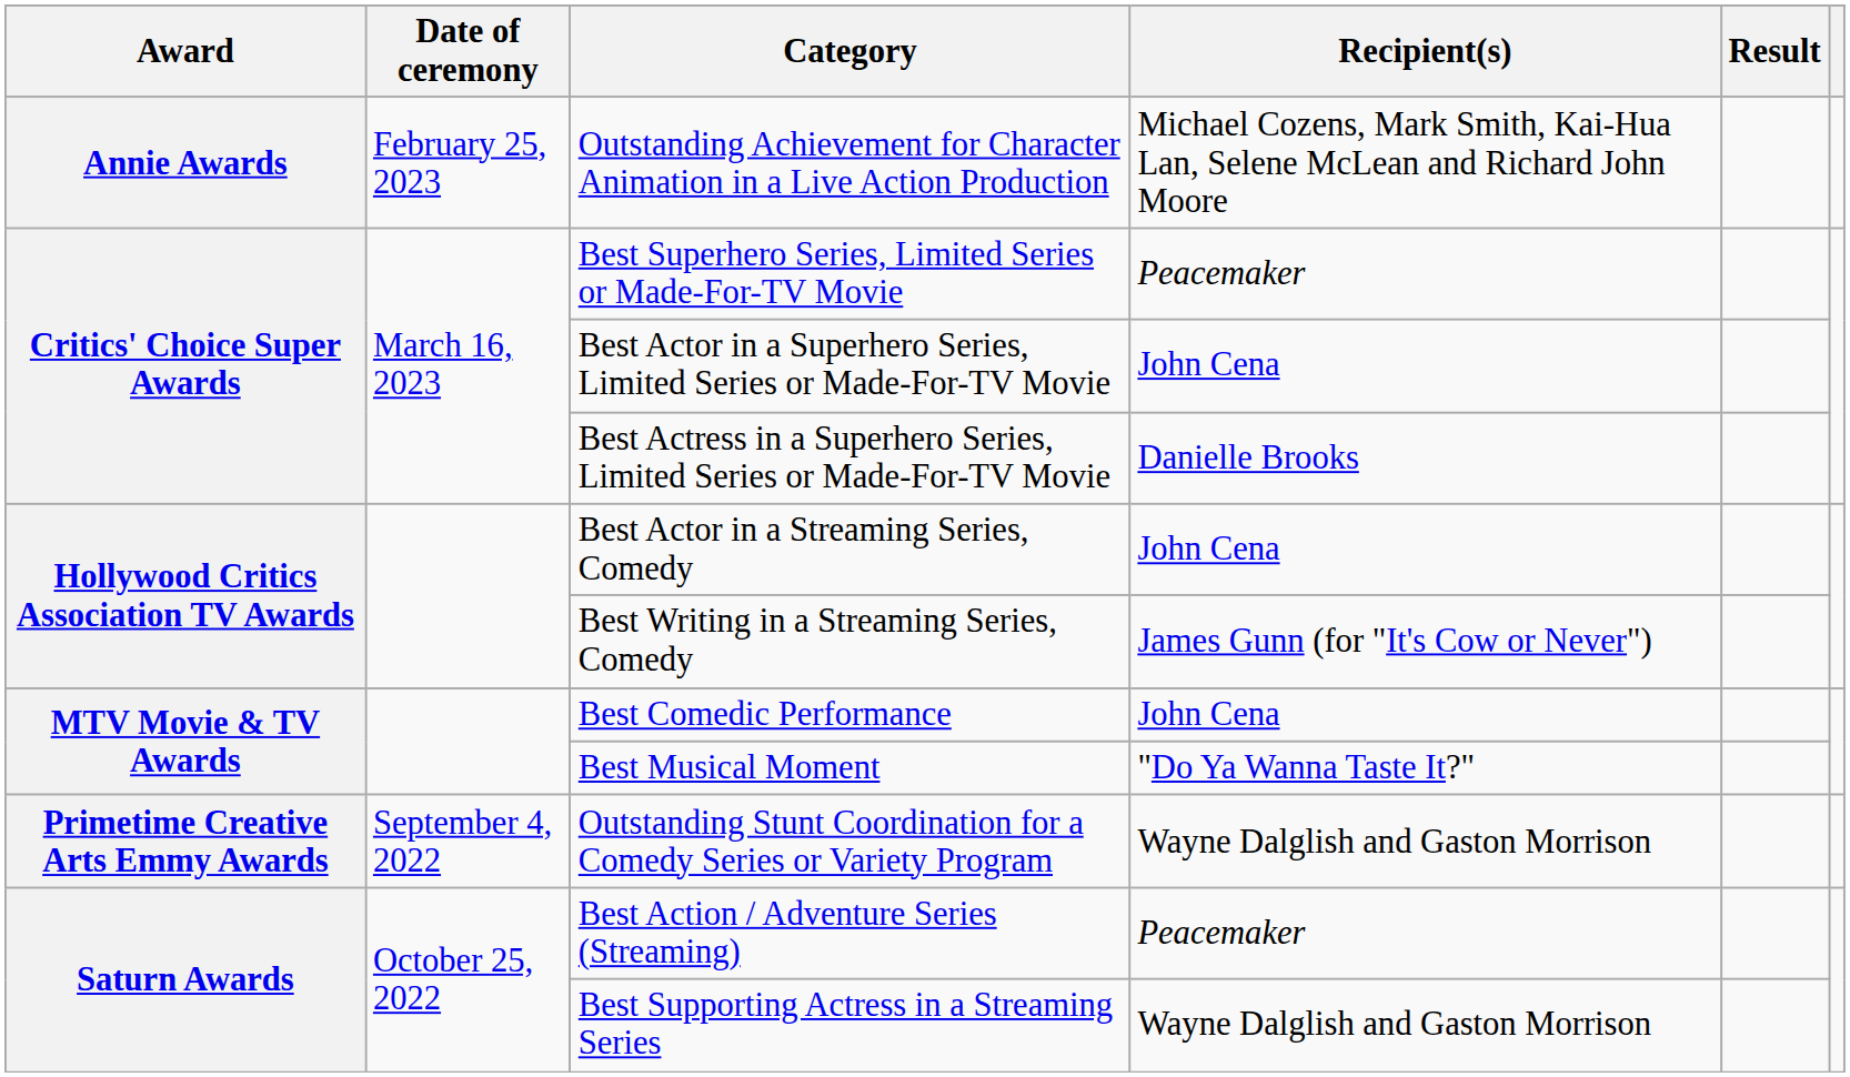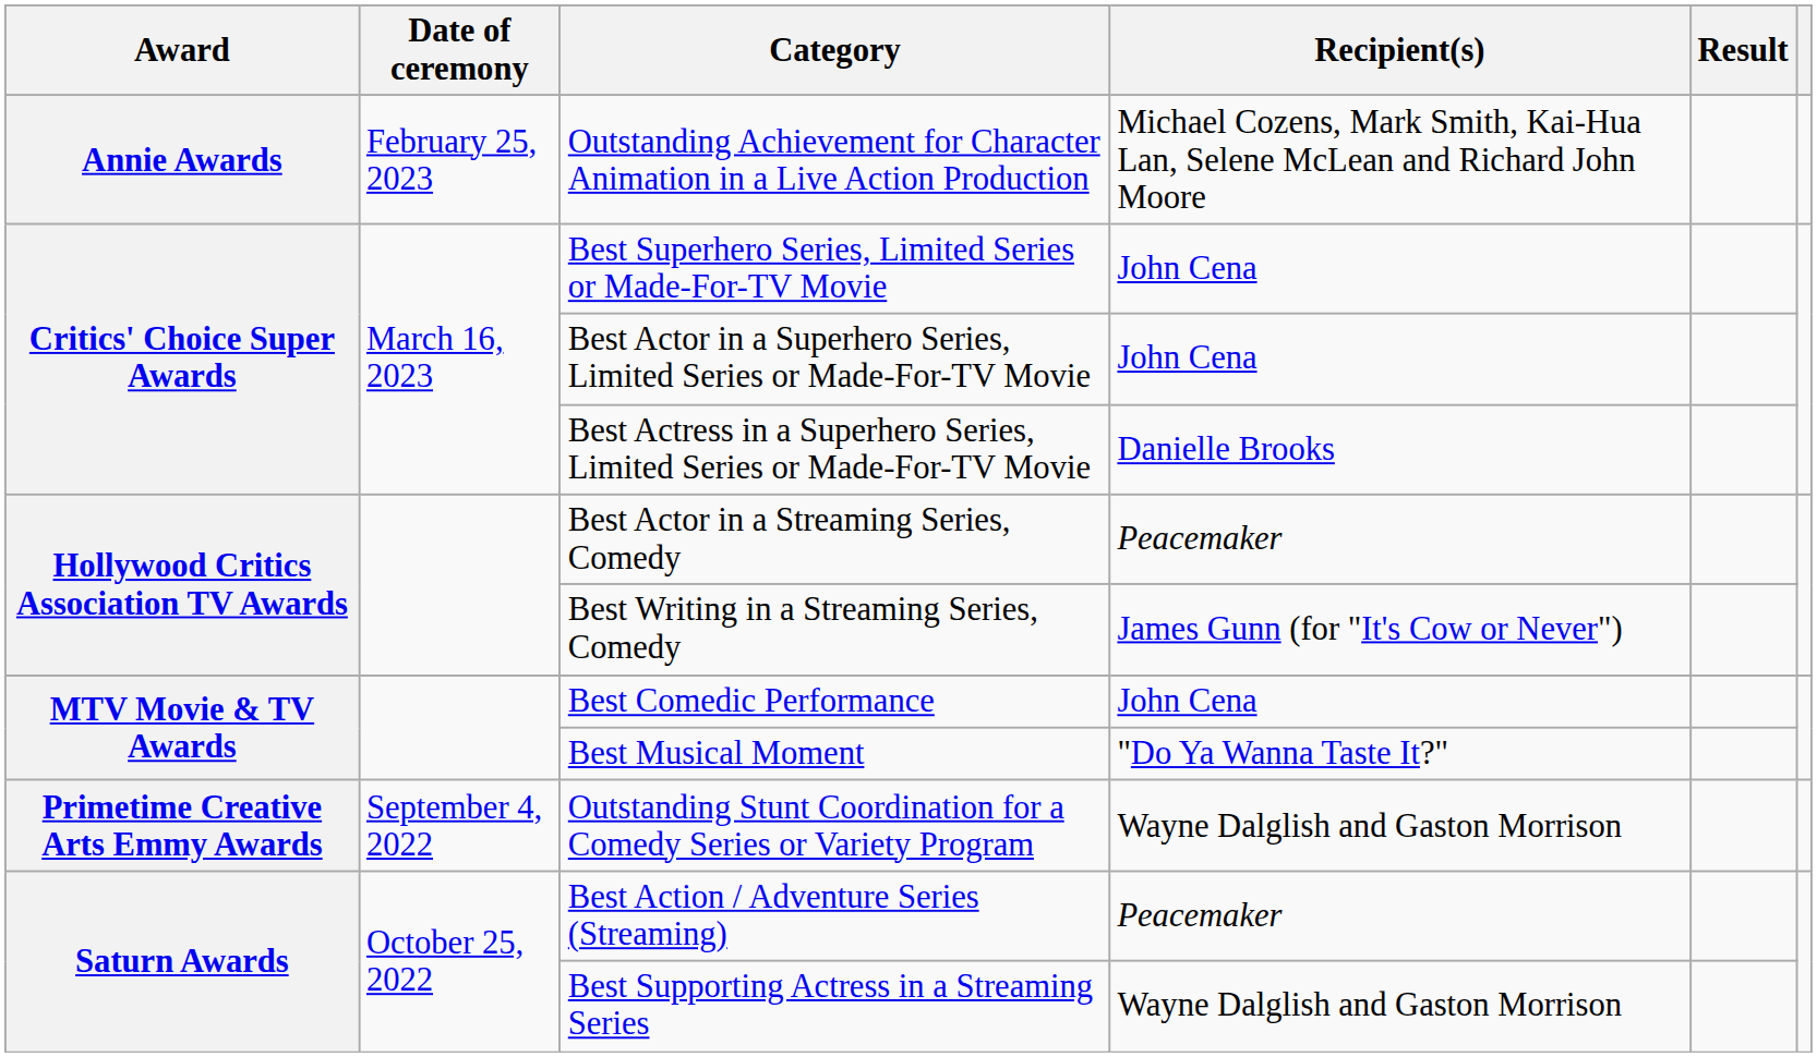 <table class="wikitable sortable plainrowheaders">
 <tr>
 <th scope="col">Award</th>
 <th scope="col">Date of ceremony</th>
 <th scope="col">Category</th>
 <th scope="col">Recipient(s)</th>
 <th scope="col">Result</th>
 <th scope="col" class="unsortable"></th>
 </tr>
 <tr>
 <th scope="row" style="text-align:center;"><a href='#'>Annie Awards</a></th>
 <td><a href='#'>February 25, 2023</a></td>
 <td><a href='#'>Outstanding Achievement for Character Animation in a Live Action Production</a></td>
 <td>Michael Cozens, Mark Smith, Kai-Hua Lan, Selene McLean and Richard John Moore</td>
 <td></td>
 <td style="text-align:center;"></td>
 </tr>
 <tr>
 <th rowspan="3" scope="row" style="text-align:center;"><a href='#'>Critics' Choice Super Awards</a></th>
 <td rowspan="3"><a href='#'>March 16, 2023</a></td>
 <td><a href='#'>Best Superhero Series, Limited Series or Made-For-TV Movie</a></td>
-<td><em>Peacemaker</em></td>
+<td><a href='#'>John Cena</a></td>
 <td></td>
 <td rowspan="3" style="text-align:center;"></td>
 </tr>
 <tr>
 <td>Best Actor in a Superhero Series, Limited Series or Made-For-TV Movie</td>
 <td><a href='#'>John Cena</a></td>
 <td></td>
 </tr>
 <tr>
 <td>Best Actress in a Superhero Series, Limited Series or Made-For-TV Movie</td>
 <td><a href='#'>Danielle Brooks</a></td>
 <td></td>
 </tr>
 <tr>
 <th rowspan="2" scope="row" style="text-align:center;"><a href='#'>Hollywood Critics Association TV Awards</a></th>
 <td rowspan="2"><a href='#'></a></td>
 <td>Best Actor in a Streaming Series, Comedy</td>
-<td><a href='#'>John Cena</a></td>
+<td><em>Peacemaker</em></td>
 <td></td>
 <td rowspan="2" style="text-align:center;"></td>
 </tr>
 <tr>
 <td>Best Writing in a Streaming Series, Comedy</td>
 <td><a href='#'>James Gunn</a> (for "<a href='#'>It's Cow or Never</a>")</td>
 <td></td>
 </tr>
 <tr>
 <th rowspan="2" scope="row" style="text-align:center;"><a href='#'>MTV Movie & TV Awards</a></th>
 <td rowspan="2"><a href='#'></a></td>
 <td><a href='#'>Best Comedic Performance</a></td>
 <td><a href='#'>John Cena</a></td>
 <td></td>
 <td rowspan="2" style="text-align:center;"></td>
 </tr>
 <tr>
 <td><a href='#'>Best Musical Moment</a></td>
 <td>"<a href='#'>Do Ya Wanna Taste It</a>?"</td>
 <td></td>
 </tr>
 <tr>
 <th scope="row" style="text-align:center;"><a href='#'>Primetime Creative Arts Emmy Awards</a></th>
 <td><a href='#'>September 4, 2022</a></td>
 <td><a href='#'>Outstanding Stunt Coordination for a Comedy Series or Variety Program</a></td>
 <td>Wayne Dalglish and Gaston Morrison</td>
 <td></td>
 <td style="text-align:center;"></td>
 </tr>
 <tr>
 <th rowspan="2" scope="row" style="text-align:center;"><a href='#'>Saturn Awards</a></th>
 <td rowspan="2"><a href='#'>October 25, 2022</a></td>
 <td><a href='#'>Best Action / Adventure Series (Streaming)</a></td>
 <td><em>Peacemaker</em></td>
 <td></td>
 <td rowspan="2" style="text-align:center;"><br></td>
 </tr>
 <tr>
 <td><a href='#'>Best Supporting Actress in a Streaming Series</a></td>
 <td>Wayne Dalglish and Gaston Morrison</td>
 <td></td>
 </tr>
 </table>
